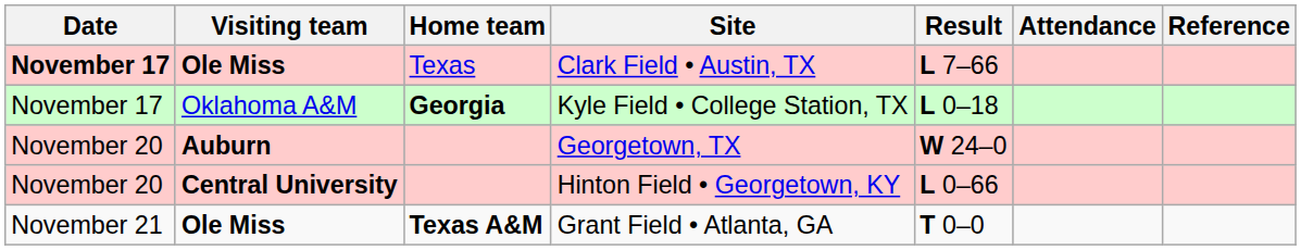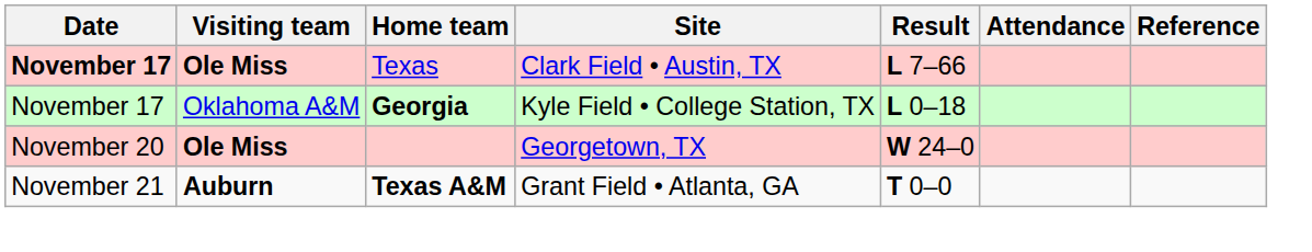 <table class="wikitable" style="font-size:95%;">
 <tr>
 <th>Date</th>
 <th>Visiting team</th>
 <th>Home team</th>
 <th>Site</th>
 <th>Result</th>
 <th>Attendance</th>
 <th class="unsortable">Reference</th>
 </tr>
 <tr bgcolor=ffcccc>
 <td><strong>November 17</strong></td>
 <td><strong>Ole Miss</strong></td>
 <td><a href='#'>Texas</a></td>
 <td><a href='#'>Clark Field</a> • <a href='#'>Austin, TX</a></td>
 <td><strong>L</strong> 7–66</td>
 <td></td>
 <td></td>
 </tr>
 <tr bgcolor=ccffcc>
 <td>November 17</td>
 <td><a href='#'>Oklahoma A&M</a></td>
 <td><strong>Georgia</strong></td>
 <td>Kyle Field • College Station, TX</td>
 <td><strong>L</strong> 0–18</td>
 <td></td>
 <td></td>
 </tr>
 <tr bgcolor=ffcccc>
 <td>November 20</td>
-<td><strong>Auburn</strong></td>
+<td><strong>Ole Miss</strong></td>
 <td></td>
 <td><a href='#'>Georgetown, TX</a></td>
 <td><strong>W</strong> 24–0</td>
 <td></td>
 <td></td>
 </tr>
-<tr bgcolor=ffcccc>
-<td>November 20</td>
-<td><strong>Central University</strong></td>
-<td></td>
-<td>Hinton Field • <a href='#'>Georgetown, KY</a></td>
-<td><strong>L</strong> 0–66</td>
-<td></td>
-<td></td>
-</tr>
 <tr bgcolor=>
 <td>November 21</td>
-<td><strong>Ole Miss</strong></td>
+<td><strong>Auburn</strong></td>
 <td><strong>Texas A&M</strong></td>
 <td>Grant Field • Atlanta, GA</td>
 <td><strong>T</strong> 0–0</td>
 <td></td>
 <td></td>
 </tr>
 </table>
